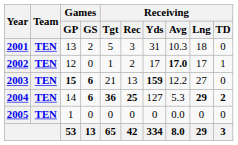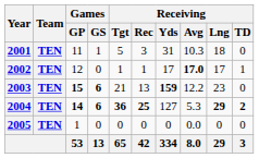 <table class="wikitable" style="text-align:center">
 <tr>
 <th rowspan="2">Year</th>
 <th rowspan="2">Team</th>
 <th colspan="2">Games</th>
 <th colspan="6">Receiving</th>
 </tr>
 <tr>
 <th>GP</th>
 <th>GS</th>
 <th>Tgt</th>
 <th>Rec</th>
 <th>Yds</th>
 <th>Avg</th>
 <th>Lng</th>
 <th>TD</th>
 </tr>
 <tr>
 <th><a href='#'>2001</a></th>
 <th><a href='#'>TEN</a></th>
-<td>13</td>
-<td>2</td>
+<td>11</td>
+<td>1</td>
 <td>5</td>
 <td>3</td>
 <td>31</td>
 <td>10.3</td>
 <td>18</td>
 <td>0</td>
 </tr>
 <tr>
 <th><a href='#'>2002</a></th>
 <th><a href='#'>TEN</a></th>
 <td>12</td>
 <td>0</td>
 <td>1</td>
-<td>2</td>
+<td>1</td>
 <td>17</td>
 <td><strong>17.0</strong></td>
 <td>17</td>
 <td>1</td>
 </tr>
 <tr>
 <th><a href='#'>2003</a></th>
 <th><a href='#'>TEN</a></th>
 <td><strong>15</strong></td>
 <td><strong>6</strong></td>
 <td>21</td>
 <td>13</td>
 <td><strong>159</strong></td>
 <td>12.2</td>
-<td>27</td>
+<td>23</td>
 <td>0</td>
 </tr>
 <tr>
 <th><a href='#'>2004</a></th>
 <th><a href='#'>TEN</a></th>
-<td>14</td>
+<td><strong>14</strong></td>
 <td><strong>6</strong></td>
 <td><strong>36</strong></td>
 <td><strong>25</strong></td>
 <td>127</td>
 <td>5.3</td>
 <td><strong>29</strong></td>
 <td><strong>2</strong></td>
 </tr>
 <tr>
 <th><a href='#'>2005</a></th>
 <th><a href='#'>TEN</a></th>
 <td>1</td>
 <td>0</td>
 <td>0</td>
 <td>0</td>
 <td>0</td>
 <td>0.0</td>
 <td>0</td>
 <td>0</td>
 </tr>
 <tr>
 <th colspan="2"></th>
 <th>53</th>
 <th>13</th>
 <th>65</th>
 <th>42</th>
 <th>334</th>
 <th>8.0</th>
 <th>29</th>
 <th>3</th>
 </tr>
 </table>
